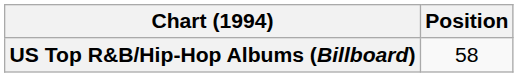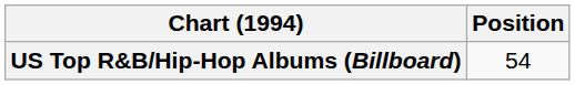 <table class="wikitable plainrowheaders" style="text-align:center;">
 <tr>
 <th scope="col">Chart (1994)</th>
 <th scope="col">Position</th>
 </tr>
 <tr>
 <th scope="row">US Top R&B/Hip-Hop Albums (<em>Billboard</em>)</th>
-<td>58</td>
+<td>54</td>
 </tr>
 </table>
